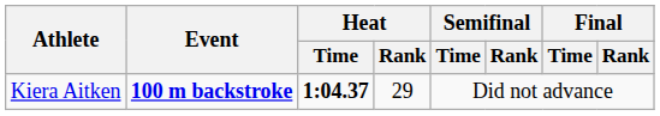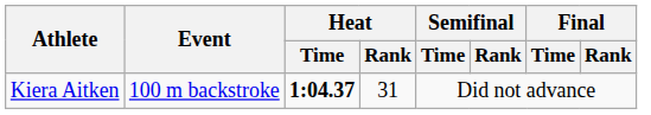 <table class="wikitable" style="font-size:90%;">
 <tr>
 <th rowspan=2>Athlete</th>
 <th rowspan=2>Event</th>
 <th colspan="2">Heat</th>
 <th colspan="2">Semifinal</th>
 <th colspan="2">Final</th>
 </tr>
 <tr style="font-size:95%">
 <th>Time</th>
 <th>Rank</th>
 <th>Time</th>
 <th>Rank</th>
 <th>Time</th>
 <th>Rank</th>
 </tr>
 <tr align=center>
 <td align=left><a href='#'>Kiera Aitken</a></td>
-<td align=left><strong><a href='#'>100 m backstroke</a></strong></td>
+<td align=left><a href='#'>100 m backstroke</a></td>
 <td><strong>1:04.37</strong></td>
-<td>29</td>
+<td>31</td>
 <td colspan=4>Did not advance</td>
 </tr>
 </table>
